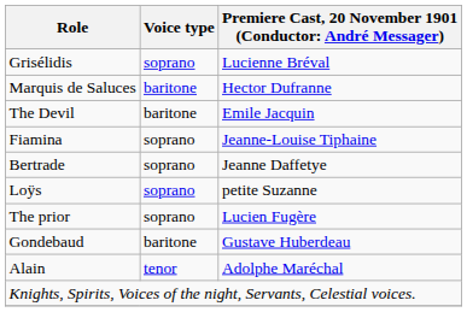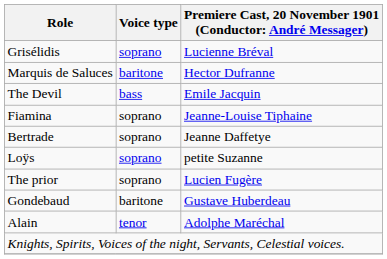 <table class="wikitable">
 <tr>
 <th>Role</th>
 <th>Voice type</th>
 <th>Premiere Cast, 20 November 1901<br>(Conductor: <a href='#'>André Messager</a>)</th>
 </tr>
 <tr>
 <td>Grisélidis</td>
 <td><a href='#'>soprano</a></td>
 <td><a href='#'>Lucienne Bréval</a></td>
 </tr>
 <tr>
 <td>Marquis de Saluces</td>
 <td><a href='#'>baritone</a></td>
 <td><a href='#'>Hector Dufranne</a></td>
 </tr>
 <tr>
 <td>The Devil</td>
-<td>baritone</td>
+<td><a href='#'>bass</a></td>
 <td><a href='#'>Emile Jacquin</a></td>
 </tr>
 <tr>
 <td>Fiamina</td>
 <td>soprano</td>
 <td><a href='#'>Jeanne-Louise Tiphaine</a></td>
 </tr>
 <tr>
 <td>Bertrade</td>
 <td>soprano</td>
 <td>Jeanne Daffetye</td>
 </tr>
 <tr>
 <td>Loÿs</td>
 <td><a href='#'>soprano</a></td>
 <td>petite Suzanne</td>
 </tr>
 <tr>
 <td>The prior</td>
 <td>soprano</td>
 <td><a href='#'>Lucien Fugère</a></td>
 </tr>
 <tr>
 <td>Gondebaud</td>
 <td>baritone</td>
 <td><a href='#'>Gustave Huberdeau</a></td>
 </tr>
 <tr>
 <td>Alain</td>
 <td><a href='#'>tenor</a></td>
 <td><a href='#'>Adolphe Maréchal</a></td>
 </tr>
 <tr>
 <td colspan="3"><em>Knights, Spirits, Voices of the night, Servants, Celestial voices.</em></td>
 </tr>
 <tr>
 </tr>
 </table>
